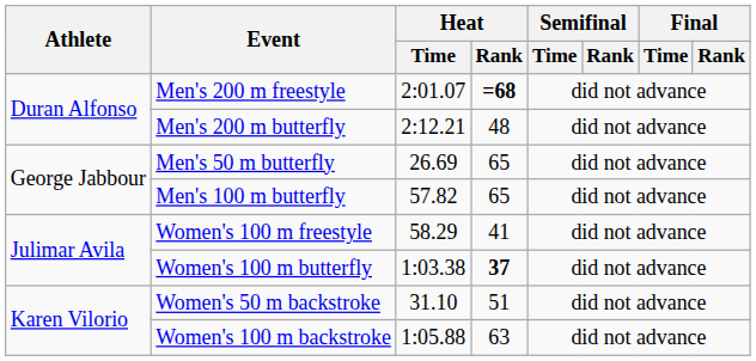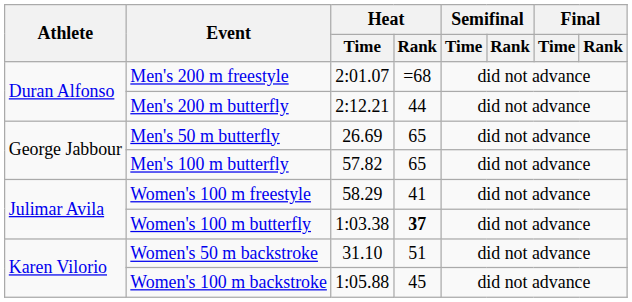 <table class=wikitable style="font-size:90%">
 <tr>
 <th rowspan="2">Athlete</th>
 <th rowspan="2">Event</th>
 <th colspan="2">Heat</th>
 <th colspan="2">Semifinal</th>
 <th colspan="2">Final</th>
 </tr>
 <tr style="font-size:95%">
 <th>Time</th>
 <th>Rank</th>
 <th>Time</th>
 <th>Rank</th>
 <th>Time</th>
 <th>Rank</th>
 </tr>
 <tr align=center>
 <td align=left rowspan=2><a href='#'>Duran Alfonso</a></td>
 <td align=left><a href='#'>Men's 200 m freestyle</a></td>
 <td>2:01.07</td>
-<td><strong>=68</strong></td>
+<td>=68</td>
 <td colspan=4>did not advance</td>
 </tr>
 <tr align=center>
 <td align=left><a href='#'>Men's 200 m butterfly</a></td>
 <td>2:12.21</td>
-<td>48</td>
+<td>44</td>
 <td colspan=4>did not advance</td>
 </tr>
 <tr align=center>
 <td align=left rowspan=2>George Jabbour</td>
 <td align=left><a href='#'>Men's 50 m butterfly</a></td>
 <td>26.69</td>
 <td>65</td>
 <td colspan=4>did not advance</td>
 </tr>
 <tr align=center>
 <td align=left><a href='#'>Men's 100 m butterfly</a></td>
 <td>57.82</td>
 <td>65</td>
 <td colspan=4>did not advance</td>
 </tr>
 <tr align=center>
 <td align=left rowspan=2><a href='#'>Julimar Avila</a></td>
 <td align=left><a href='#'>Women's 100 m freestyle</a></td>
 <td>58.29</td>
 <td>41</td>
 <td colspan=4>did not advance</td>
 </tr>
 <tr align=center>
 <td align=left><a href='#'>Women's 100 m butterfly</a></td>
 <td>1:03.38</td>
 <td><strong>37</strong></td>
 <td colspan=4>did not advance</td>
 </tr>
 <tr align=center>
 <td align=left rowspan=2><a href='#'>Karen Vilorio</a></td>
 <td align=left><a href='#'>Women's 50 m backstroke</a></td>
 <td>31.10</td>
 <td>51</td>
 <td colspan=4>did not advance</td>
 </tr>
 <tr align=center>
 <td align=left><a href='#'>Women's 100 m backstroke</a></td>
 <td>1:05.88</td>
-<td>63</td>
+<td>45</td>
 <td colspan=4>did not advance</td>
 </tr>
 </table>
